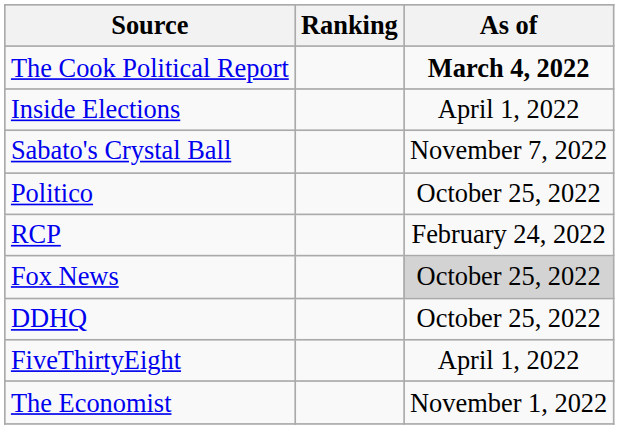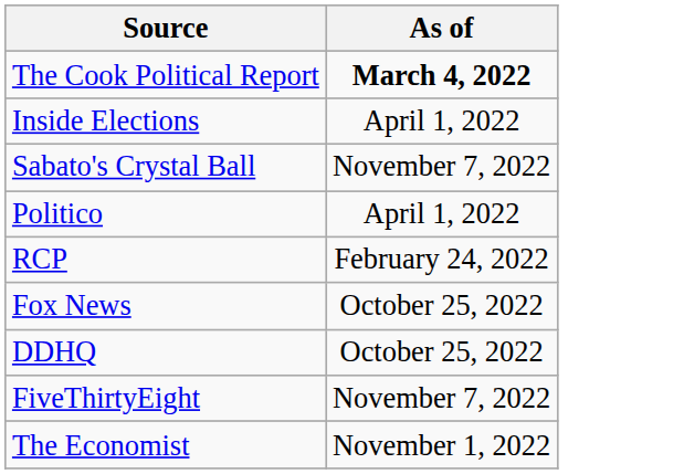 <table class="wikitable" style="text-align:center">
 <tr>
 <th>Source</th>
-<th>Ranking</th>
 <th>As of</th>
 </tr>
 <tr>
 <td style="text-align:left"><a href='#'>The Cook Political Report</a></td>
-<td></td>
 <td><strong>March 4, 2022</strong></td>
 </tr>
 <tr>
 <td style="text-align:left"><a href='#'>Inside Elections</a></td>
-<td></td>
 <td>April 1, 2022</td>
 </tr>
 <tr>
 <td style="text-align:left"><a href='#'>Sabato's Crystal Ball</a></td>
-<td></td>
 <td>November 7, 2022</td>
 </tr>
 <tr>
 <td style="text-align:left"><a href='#'>Politico</a></td>
-<td></td>
-<td>October 25, 2022</td>
+<td>April 1, 2022</td>
 </tr>
 <tr>
 <td style="text-align:left"><a href='#'>RCP</a></td>
-<td></td>
 <td>February 24, 2022</td>
 </tr>
 <tr>
 <td style="text-align:left"><a href='#'>Fox News</a></td>
-<td></td>
-<td style="background: lightgrey;">October 25, 2022</td>
+<td>October 25, 2022</td>
 </tr>
 <tr>
 <td style="text-align:left"><a href='#'>DDHQ</a></td>
-<td></td>
 <td>October 25, 2022</td>
 </tr>
 <tr>
 <td style="text-align:left"><a href='#'>FiveThirtyEight</a></td>
-<td></td>
-<td>April 1, 2022</td>
+<td>November 7, 2022</td>
 </tr>
 <tr>
 <td style="text-align:left"><a href='#'>The Economist</a></td>
-<td></td>
 <td>November 1, 2022</td>
 </tr>
 </table>
